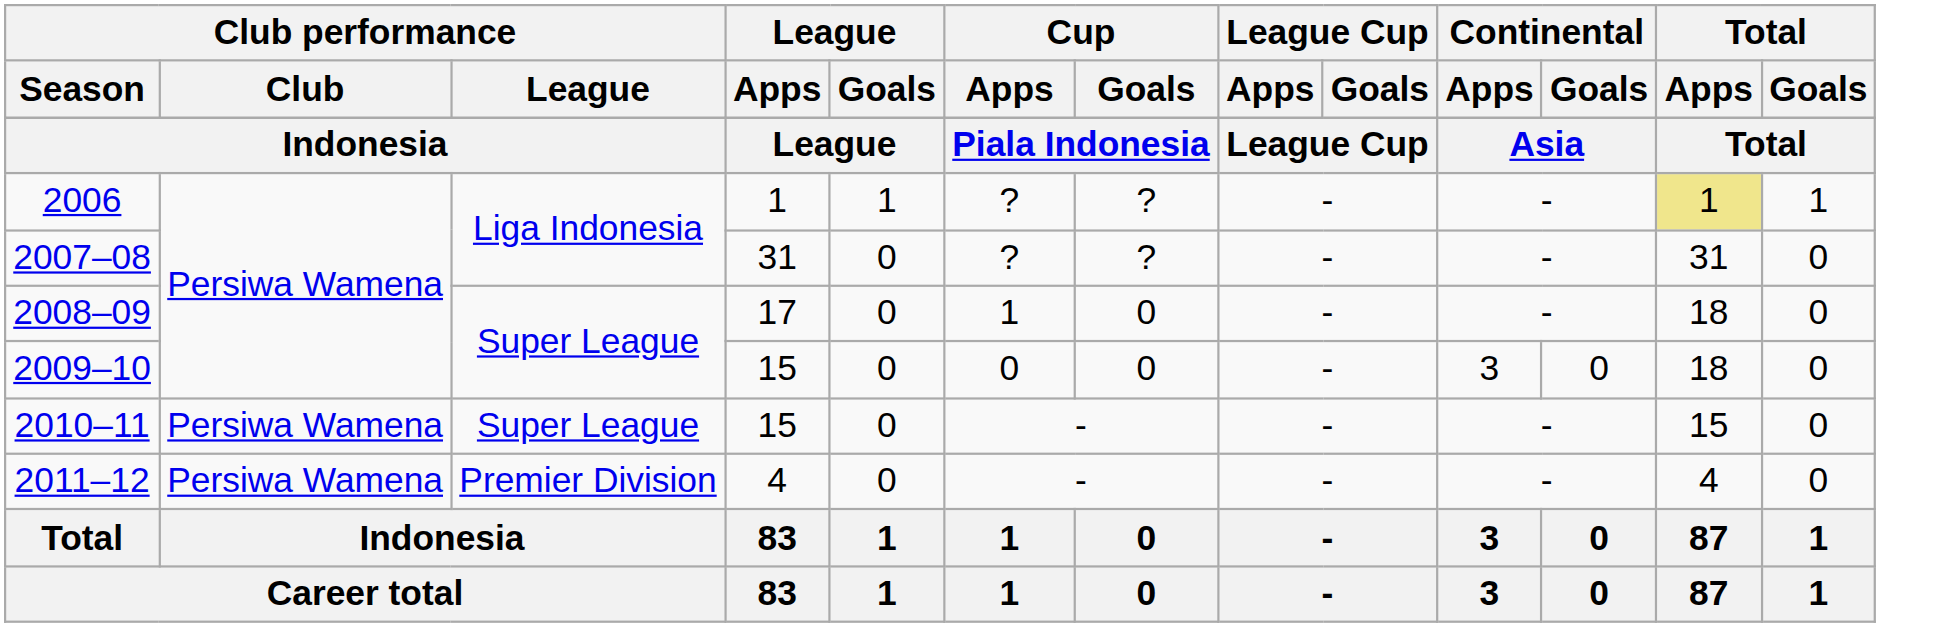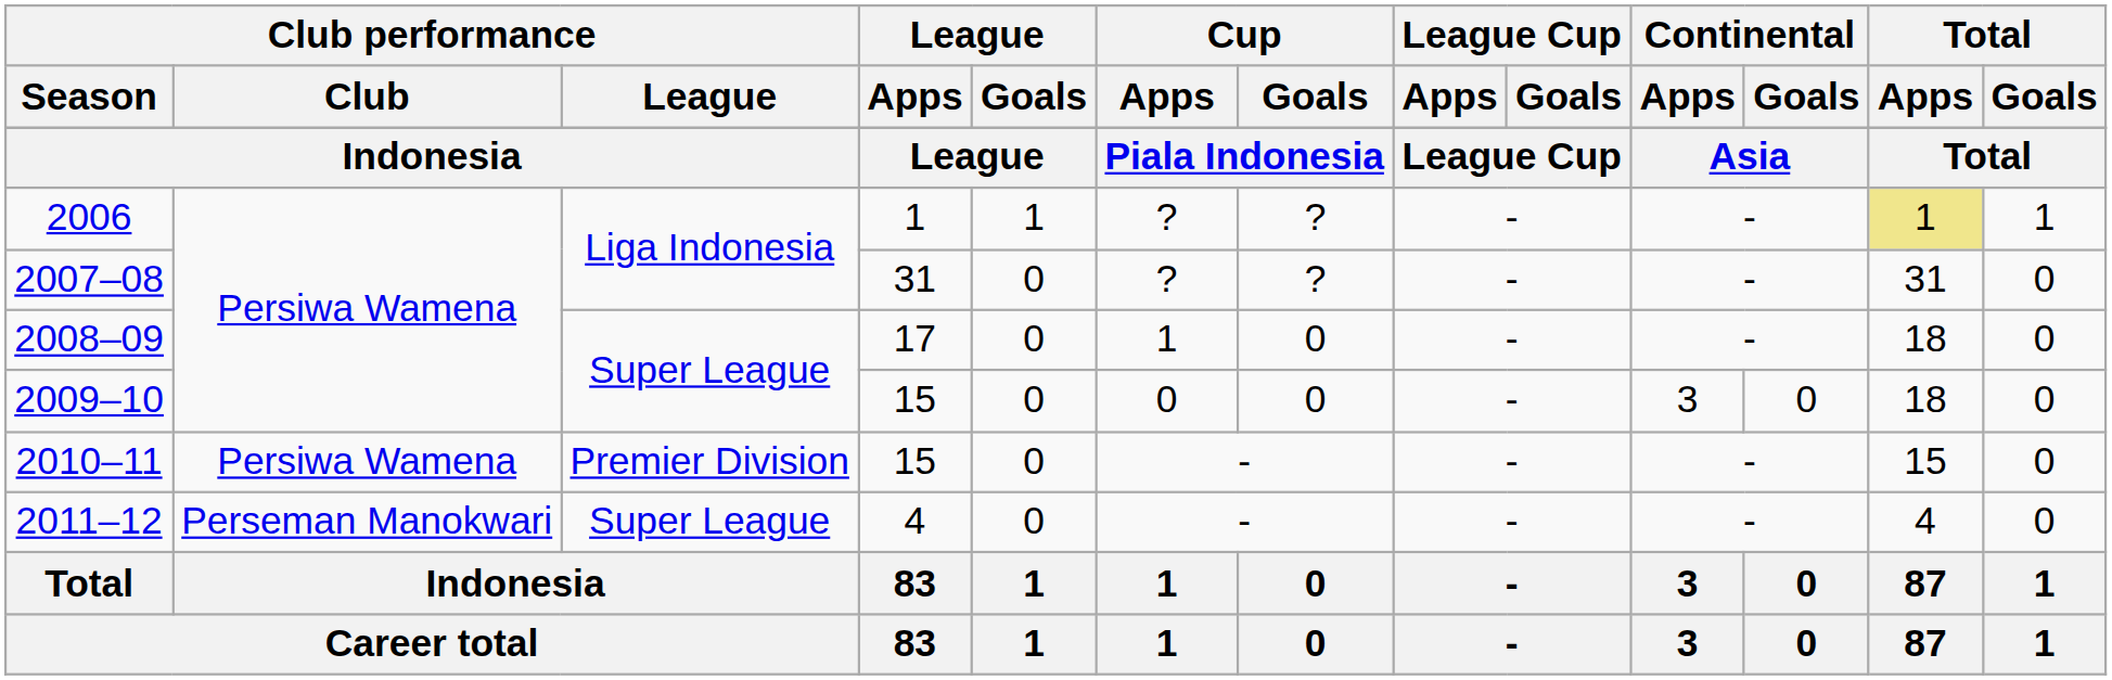 <table class="wikitable" style="text-align:center">
 <tr>
 <th colspan=3>Club performance</th>
 <th colspan=2>League</th>
 <th colspan=2>Cup</th>
 <th colspan=2>League Cup</th>
 <th colspan=2>Continental</th>
 <th colspan=2>Total</th>
 </tr>
 <tr>
 <th>Season</th>
 <th>Club</th>
 <th>League</th>
 <th>Apps</th>
 <th>Goals</th>
 <th>Apps</th>
 <th>Goals</th>
 <th>Apps</th>
 <th>Goals</th>
 <th>Apps</th>
 <th>Goals</th>
 <th>Apps</th>
 <th>Goals</th>
 </tr>
 <tr>
 </tr>
 <tr>
 <th colspan=3>Indonesia</th>
 <th colspan=2>League</th>
 <th colspan=2><a href='#'>Piala Indonesia</a></th>
 <th colspan=2>League Cup</th>
 <th colspan=2><a href='#'>Asia</a></th>
 <th colspan=2>Total</th>
 </tr>
 <tr>
 <td><a href='#'>2006</a></td>
 <td rowspan="4"><a href='#'>Persiwa Wamena</a></td>
 <td rowspan="2"><a href='#'>Liga Indonesia</a></td>
 <td>1</td>
 <td>1</td>
 <td>?</td>
 <td>?</td>
 <td colspan="2">-</td>
 <td colspan="2">-</td>
 <td style="background: khaki;">1</td>
 <td>1</td>
 </tr>
 <tr>
 <td><a href='#'>2007–08</a></td>
 <td>31</td>
 <td>0</td>
 <td>?</td>
 <td>?</td>
 <td colspan="2">-</td>
 <td colspan="2">-</td>
 <td>31</td>
 <td>0</td>
 </tr>
 <tr>
 <td><a href='#'>2008–09</a></td>
 <td rowspan="2"><a href='#'>Super League</a></td>
 <td>17</td>
 <td>0</td>
 <td>1</td>
 <td>0</td>
 <td colspan="2">-</td>
 <td colspan="2">-</td>
 <td>18</td>
 <td>0</td>
 </tr>
 <tr>
 <td><a href='#'>2009–10</a></td>
 <td>15</td>
 <td>0</td>
 <td>0</td>
 <td>0</td>
 <td colspan="2">-</td>
 <td>3</td>
 <td>0</td>
 <td>18</td>
 <td>0</td>
 </tr>
 <tr>
 <td><a href='#'>2010–11</a></td>
 <td rowspan="1"><a href='#'>Persiwa Wamena</a></td>
-<td rowspan="1"><a href='#'>Super League</a></td>
+<td rowspan="1"><a href='#'>Premier Division</a></td>
 <td>15</td>
 <td>0</td>
 <td colspan="2">-</td>
 <td colspan="2">-</td>
 <td colspan="2">-</td>
 <td>15</td>
 <td>0</td>
 </tr>
 <tr>
 <td><a href='#'>2011–12</a></td>
-<td rowspan="1"><a href='#'>Persiwa Wamena</a></td>
-<td rowspan="1"><a href='#'>Premier Division</a></td>
+<td rowspan="1"><a href='#'>Perseman Manokwari</a></td>
+<td rowspan="1"><a href='#'>Super League</a></td>
 <td>4</td>
 <td>0</td>
 <td colspan="2">-</td>
 <td colspan="2">-</td>
 <td colspan="2">-</td>
 <td>4</td>
 <td>0</td>
 </tr>
 <tr>
 <th rowspan=1>Total</th>
 <th colspan=2>Indonesia</th>
 <th>83</th>
 <th>1</th>
 <th>1</th>
 <th>0</th>
 <th colspan="2">-</th>
 <th>3</th>
 <th>0</th>
 <th>87</th>
 <th>1</th>
 </tr>
 <tr>
 <th colspan=3>Career total</th>
 <th>83</th>
 <th>1</th>
 <th>1</th>
 <th>0</th>
 <th colspan="2">-</th>
 <th>3</th>
 <th>0</th>
 <th>87</th>
 <th>1</th>
 </tr>
 </table>
